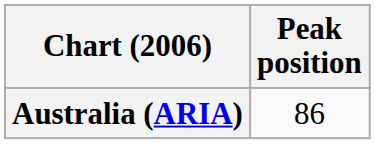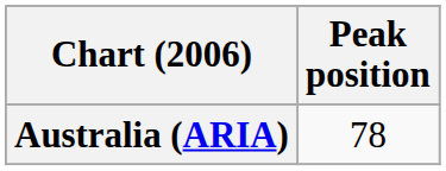 <table class="wikitable plainrowheaders" style="text-align:center">
 <tr>
 <th scope="col">Chart (2006)</th>
 <th scope="col">Peak<br>position</th>
 </tr>
 <tr>
 <th scope="row">Australia (<a href='#'>ARIA</a>)</th>
-<td>86</td>
+<td>78</td>
 </tr>
 </table>
